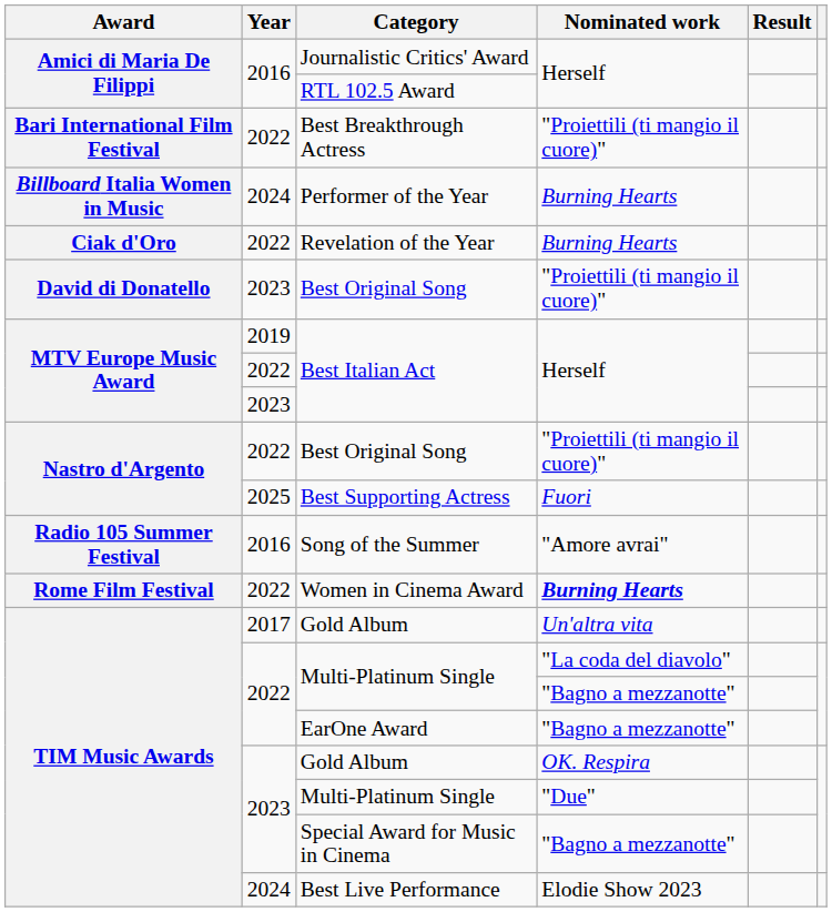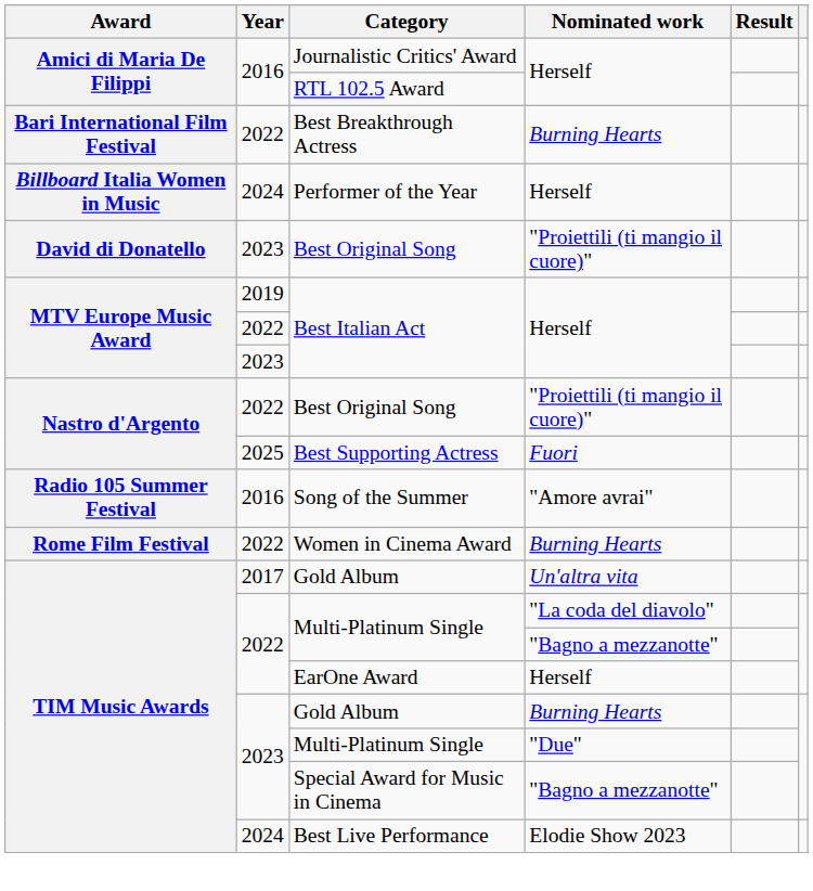 <table class="wikitable sortable plainrowheaders">
 <tr>
 <th scope="col">Award</th>
 <th scope="col">Year</th>
 <th scope="col">Category</th>
 <th scope="col">Nominated work</th>
 <th scope="col">Result</th>
 <th scope="col"></th>
 </tr>
 <tr>
 <th scope=row rowspan=2><a href='#'>Amici di Maria De Filippi</a></th>
 <td rowspan=2>2016</td>
 <td>Journalistic Critics' Award</td>
 <td rowspan=2>Herself</td>
 <td></td>
 <td rowspan="2"></td>
 </tr>
 <tr>
 <td><a href='#'>RTL 102.5</a> Award</td>
 <td></td>
 </tr>
 <tr>
 <th scope=row><a href='#'>Bari International Film Festival</a></th>
 <td>2022</td>
 <td>Best Breakthrough Actress</td>
-<td>"<a href='#'>Proiettili (ti mangio il cuore)</a>" </td>
+<td><em><a href='#'>Burning Hearts</a></em></td>
 <td></td>
 <td></td>
 </tr>
 <tr>
 <th scope=row><a href='#'><em>Billboard</em> Italia Women in Music</a></th>
 <td>2024</td>
 <td>Performer of the Year</td>
-<td><em><a href='#'>Burning Hearts</a></em></td>
-<td></td>
-<td></td>
-</tr>
-<tr>
-<th scope=row><a href='#'>Ciak d'Oro</a></th>
-<td>2022</td>
-<td>Revelation of the Year</td>
-<td><em><a href='#'>Burning Hearts</a></em></td>
+<td>Herself</td>
 <td></td>
 <td></td>
 </tr>
 <tr>
 <th scope=row><a href='#'>David di Donatello</a></th>
 <td>2023</td>
 <td><a href='#'>Best Original Song</a></td>
 <td>"<a href='#'>Proiettili (ti mangio il cuore)</a>" </td>
 <td></td>
 <td></td>
 </tr>
 <tr>
 <th scope=row rowspan=3><a href='#'>MTV Europe Music Award</a></th>
 <td>2019</td>
 <td rowspan=3><a href='#'>Best Italian Act</a></td>
 <td rowspan=3>Herself</td>
 <td></td>
 <td></td>
 </tr>
 <tr>
 <td>2022</td>
 <td></td>
 <td></td>
 </tr>
 <tr>
 <td>2023</td>
 <td></td>
 <td></td>
 </tr>
 <tr>
 <th scope=row rowspan=2><a href='#'>Nastro d'Argento</a></th>
 <td>2022</td>
 <td>Best Original Song</td>
 <td>"<a href='#'>Proiettili (ti mangio il cuore)</a>" </td>
 <td></td>
 <td></td>
 </tr>
 <tr>
 <td>2025</td>
 <td><a href='#'>Best Supporting Actress</a></td>
 <td><em><a href='#'>Fuori</a></em></td>
 <td></td>
 <td></td>
 </tr>
 <tr>
 <th scope=row><a href='#'>Radio 105 Summer Festival</a></th>
 <td>2016</td>
 <td>Song of the Summer</td>
 <td>"Amore avrai"</td>
 <td></td>
 <td></td>
 </tr>
 <tr>
 <th scope=row><a href='#'>Rome Film Festival</a></th>
 <td>2022</td>
 <td>Women in Cinema Award</td>
-<td><strong><em><a href='#'>Burning Hearts</a></em></strong></td>
+<td><em><a href='#'>Burning Hearts</a></em></td>
 <td></td>
 <td></td>
 </tr>
 <tr>
 <th scope=row rowspan=8><a href='#'>TIM Music Awards</a></th>
 <td>2017</td>
 <td>Gold Album</td>
 <td><em><a href='#'>Un'altra vita</a></em></td>
 <td></td>
 <td></td>
 </tr>
 <tr>
 <td rowspan=3>2022</td>
 <td rowspan=2>Multi-Platinum Single</td>
 <td>"<a href='#'>La coda del diavolo</a>" </td>
 <td></td>
 <td rowspan=3></td>
 </tr>
 <tr>
 <td>"<a href='#'>Bagno a mezzanotte</a>"</td>
 <td></td>
 </tr>
 <tr>
 <td>EarOne Award</td>
-<td>"<a href='#'>Bagno a mezzanotte</a>"</td>
+<td>Herself</td>
 <td></td>
 </tr>
 <tr>
 <td rowspan=3>2023</td>
 <td>Gold Album</td>
-<td><em><a href='#'>OK. Respira</a></em></td>
+<td><em><a href='#'>Burning Hearts</a></em></td>
 <td></td>
 <td rowspan=3></td>
 </tr>
 <tr>
 <td>Multi-Platinum Single</td>
 <td>"<a href='#'>Due</a>"</td>
 <td></td>
 </tr>
 <tr>
 <td>Special Award for Music in Cinema</td>
 <td>"<a href='#'>Bagno a mezzanotte</a>"</td>
 <td></td>
 </tr>
 <tr>
 <td>2024</td>
 <td>Best Live Performance</td>
 <td>Elodie Show 2023</td>
 <td></td>
 <td></td>
 </tr>
 </table>
